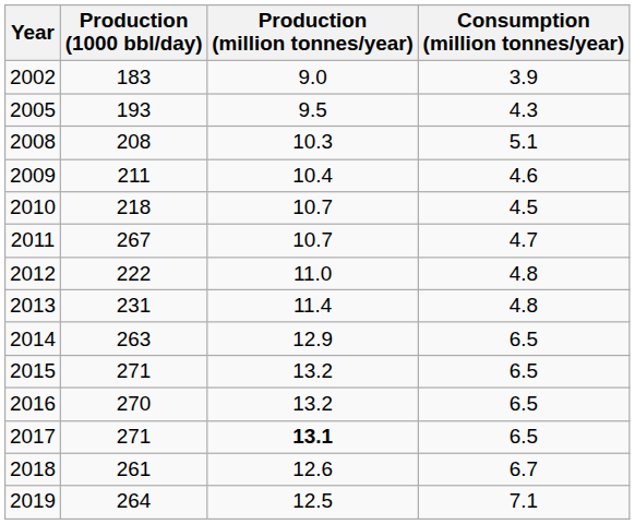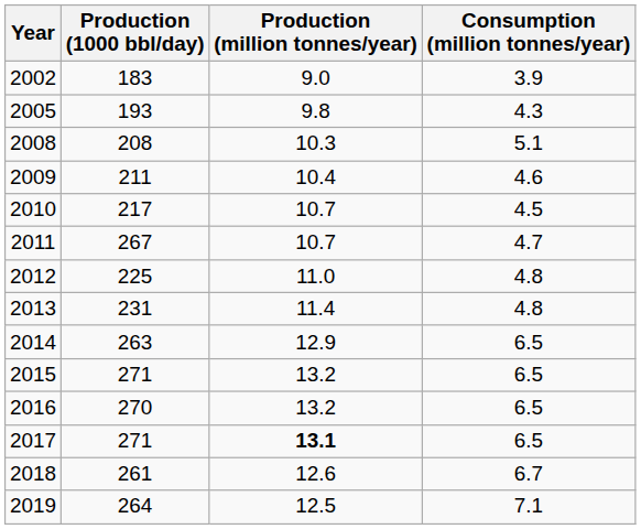 <table class="wikitable" style="text-align:center">
 <tr>
 <th>Year</th>
 <th>Production<br>(1000 bbl/day)</th>
 <th>Production<br>(million tonnes/year)</th>
 <th>Consumption<br>(million tonnes/year)</th>
 </tr>
 <tr>
 <td>2002</td>
 <td>183</td>
 <td>9.0</td>
 <td>3.9</td>
 </tr>
 <tr>
 <td>2005</td>
 <td>193</td>
-<td>9.5</td>
+<td>9.8</td>
 <td>4.3</td>
 </tr>
 <tr>
 <td>2008</td>
 <td>208</td>
 <td>10.3</td>
 <td>5.1</td>
 </tr>
 <tr>
 <td>2009</td>
 <td>211</td>
 <td>10.4</td>
 <td>4.6</td>
 </tr>
 <tr>
 <td>2010</td>
-<td>218</td>
+<td>217</td>
 <td>10.7</td>
 <td>4.5</td>
 </tr>
 <tr>
 <td>2011</td>
 <td>267</td>
 <td>10.7</td>
 <td>4.7</td>
 </tr>
 <tr>
 <td>2012</td>
-<td>222</td>
+<td>225</td>
 <td>11.0</td>
 <td>4.8</td>
 </tr>
 <tr>
 <td>2013</td>
 <td>231</td>
 <td>11.4</td>
 <td>4.8</td>
 </tr>
 <tr>
 <td>2014</td>
 <td>263</td>
 <td>12.9</td>
 <td>6.5</td>
 </tr>
 <tr>
 <td>2015</td>
 <td>271</td>
 <td>13.2</td>
 <td>6.5</td>
 </tr>
 <tr>
 <td>2016</td>
 <td>270</td>
 <td>13.2</td>
 <td>6.5</td>
 </tr>
 <tr>
 <td>2017</td>
 <td>271</td>
 <td><strong>13.1</strong></td>
 <td>6.5</td>
 </tr>
 <tr>
 <td>2018</td>
 <td>261</td>
 <td>12.6</td>
 <td>6.7</td>
 </tr>
 <tr>
 <td>2019</td>
 <td>264</td>
 <td>12.5</td>
 <td>7.1</td>
 </tr>
 </table>
